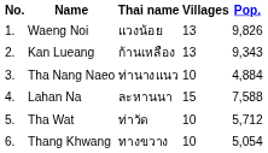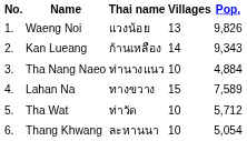 <table>
 <tr>
 <th>No.</th>
 <th>Name</th>
 <th>Thai name</th>
 <th>Villages</th>
 <th><a href='#'>Pop.</a></th>
 </tr>
 <tr>
 <td>1.</td>
 <td>Waeng Noi</td>
 <td>แวงน้อย</td>
 <td>13</td>
 <td>9,826</td>
 <td></td>
 </tr>
 <tr>
 <td>2.</td>
 <td>Kan Lueang</td>
 <td>ก้านเหลือง</td>
-<td>13</td>
+<td>14</td>
 <td>9,343</td>
 <td></td>
 </tr>
 <tr>
 <td>3.</td>
 <td>Tha Nang Naeo</td>
 <td>ท่านางแนว</td>
 <td>10</td>
 <td>4,884</td>
 <td></td>
 </tr>
 <tr>
 <td>4.</td>
 <td>Lahan Na</td>
-<td>ละหานนา</td>
+<td>ทางขวาง</td>
 <td>15</td>
-<td>7,588</td>
+<td>7,589</td>
 <td></td>
 </tr>
 <tr>
 <td>5.</td>
 <td>Tha Wat</td>
 <td>ท่าวัด</td>
 <td>10</td>
 <td>5,712</td>
 <td></td>
 </tr>
 <tr>
 <td>6.</td>
 <td>Thang Khwang</td>
-<td>ทางขวาง</td>
+<td>ละหานนา</td>
 <td>10</td>
 <td>5,054</td>
 <td></td>
 </tr>
 </table>
